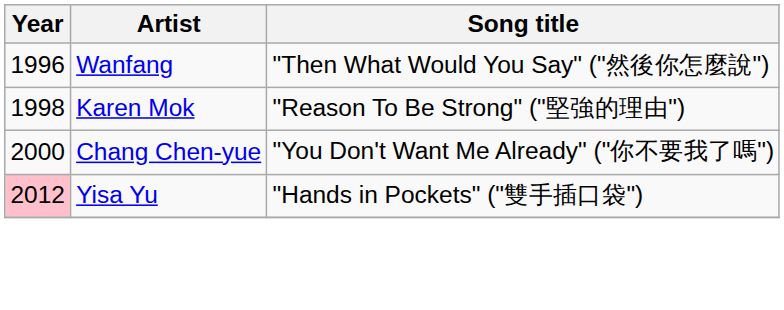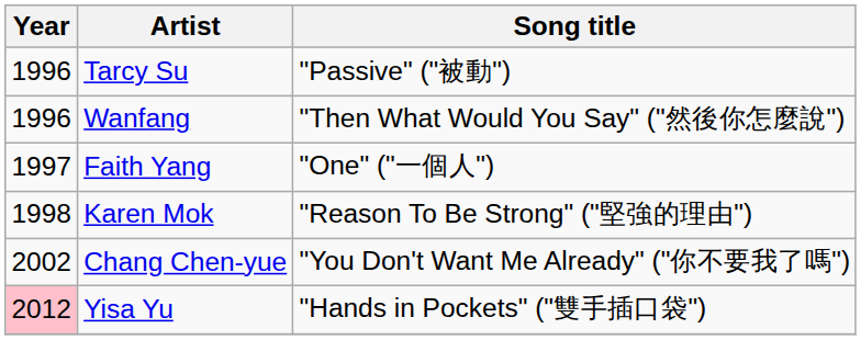 <table class="wikitable sortable">
 <tr>
 <th>Year</th>
 <th>Artist</th>
 <th>Song title</th>
 </tr>
 <tr>
 <td>1996</td>
+<td><a href='#'>Tarcy Su</a></td>
+<td>"Passive" ("被動")</td>
+</tr>
+<tr>
+<td>1996</td>
 <td><a href='#'>Wanfang</a></td>
 <td>"Then What Would You Say" ("然後你怎麼說")</td>
+</tr>
+<tr>
+<td>1997</td>
+<td><a href='#'>Faith Yang</a></td>
+<td>"One" ("一個人")</td>
 </tr>
 <tr>
 <td>1998</td>
 <td><a href='#'>Karen Mok</a></td>
 <td>"Reason To Be Strong" ("堅強的理由")</td>
 </tr>
 <tr>
-<td>2000</td>
+<td>2002</td>
 <td><a href='#'>Chang Chen-yue</a></td>
 <td>"You Don't Want Me Already" ("你不要我了嗎")</td>
 </tr>
 <tr>
 <td style="background: pink;">2012</td>
 <td><a href='#'>Yisa Yu</a></td>
 <td>"Hands in Pockets" ("雙手插口袋")</td>
 </tr>
 <tr>
 </tr>
 </table>
